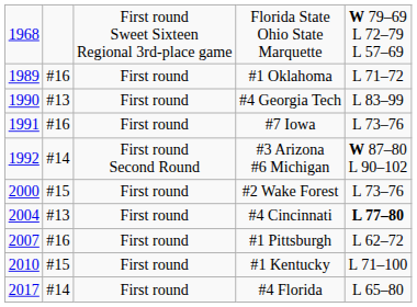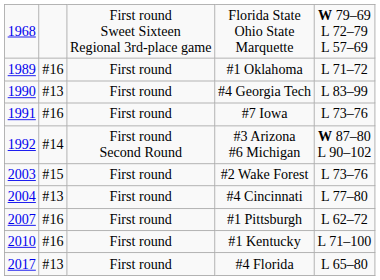 <table class="wikitable">
 <tr align="center">
 <td><a href='#'>1968</a></td>
 <td></td>
 <td>First round<br>Sweet Sixteen<br>Regional 3rd-place game</td>
 <td>Florida State<br>Ohio State<br>Marquette</td>
 <td><strong>W</strong> 79–69<br>L 72–79<br>L 57–69</td>
 </tr>
 <tr style="text-align:center;">
 <td><a href='#'>1989</a></td>
 <td>#16</td>
 <td>First round</td>
 <td>#1 Oklahoma</td>
 <td>L 71–72</td>
 </tr>
 <tr style="text-align:center;">
 <td><a href='#'>1990</a></td>
 <td>#13</td>
 <td>First round</td>
 <td>#4 Georgia Tech</td>
 <td>L 83–99</td>
 </tr>
 <tr style="text-align:center;">
 <td><a href='#'>1991</a></td>
 <td>#16</td>
 <td>First round</td>
 <td>#7 Iowa</td>
 <td>L 73–76</td>
 </tr>
 <tr style="text-align:center;">
 <td><a href='#'>1992</a></td>
 <td>#14</td>
 <td>First round<br>Second Round</td>
 <td>#3 Arizona<br>#6 Michigan</td>
 <td><strong>W</strong> 87–80<br>L 90–102</td>
 </tr>
 <tr style="text-align:center;">
-<td><a href='#'>2000</a></td>
+<td><a href='#'>2003</a></td>
 <td>#15</td>
 <td>First round</td>
 <td>#2 Wake Forest</td>
 <td>L 73–76</td>
 </tr>
 <tr style="text-align:center;">
 <td><a href='#'>2004</a></td>
 <td>#13</td>
 <td>First round</td>
 <td>#4 Cincinnati</td>
-<td><strong>L 77–80</strong></td>
+<td>L 77–80</td>
 </tr>
 <tr style="text-align:center;">
 <td><a href='#'>2007</a></td>
 <td>#16</td>
 <td>First round</td>
 <td>#1 Pittsburgh</td>
 <td>L 62–72</td>
 </tr>
 <tr style="text-align:center;">
 <td><a href='#'>2010</a></td>
-<td>#15</td>
+<td>#16</td>
 <td>First round</td>
 <td>#1 Kentucky</td>
 <td>L 71–100</td>
 </tr>
 <tr style="text-align:center;">
 <td><a href='#'>2017</a></td>
-<td>#14</td>
+<td>#13</td>
 <td>First round</td>
 <td>#4 Florida</td>
 <td>L 65–80</td>
 </tr>
 </table>
